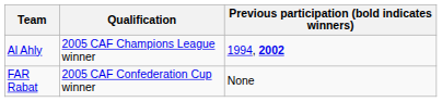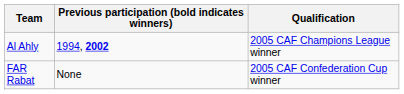 <table class="wikitable">
 <tr>
 <th>Team</th>
+<th>Previous participation (bold indicates winners)</th>
 <th>Qualification</th>
-<th>Previous participation (bold indicates winners)</th>
 </tr>
 <tr>
 <td> <a href='#'>Al Ahly</a></td>
+<td><a href='#'>1994</a>, <strong><a href='#'>2002</a></strong></td>
 <td><a href='#'>2005 CAF Champions League</a> winner</td>
-<td><a href='#'>1994</a>, <strong><a href='#'>2002</a></strong></td>
 </tr>
 <tr>
 <td> <a href='#'>FAR Rabat</a></td>
+<td>None</td>
 <td><a href='#'>2005 CAF Confederation Cup</a> winner</td>
-<td>None</td>
 </tr>
 </table>
